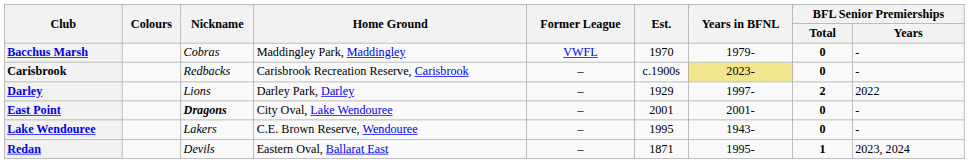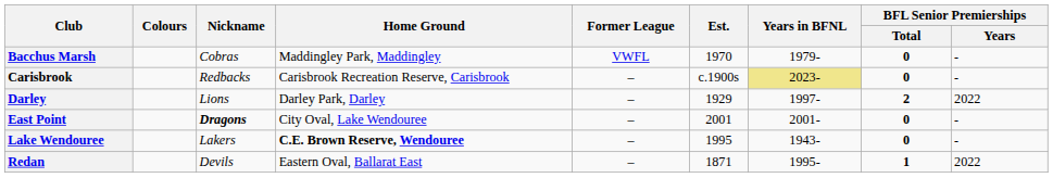 <table class="wikitable sortable" style="text-align:center; width:100%">
 <tr>
 <th rowspan="2">Club</th>
 <th rowspan="2">Colours</th>
 <th rowspan="2">Nickname</th>
 <th rowspan="2">Home Ground</th>
 <th rowspan="2">Former League</th>
 <th rowspan="2">Est.</th>
 <th rowspan="2">Years in BFNL</th>
 <th colspan="2">BFL Senior Premierships</th>
 </tr>
 <tr>
 <th>Total</th>
 <th>Years</th>
 </tr>
 <tr>
 <th style="text-align:left"><a href='#'>Bacchus Marsh</a></th>
 <td></td>
 <td align="left"><em>Cobras</em></td>
 <td align="left">Maddingley Park, <a href='#'>Maddingley</a></td>
 <td><a href='#'>VWFL</a></td>
 <td align="center">1970</td>
 <td>1979-</td>
 <td align="center"><strong>0</strong></td>
 <td align="left">-</td>
 </tr>
 <tr>
 <th style="text-align:left">Carisbrook</th>
 <td></td>
 <td align="left"><em>Redbacks</em></td>
 <td align="left">Carisbrook Recreation Reserve, <a href='#'>Carisbrook</a></td>
 <td>–</td>
 <td align="center">c.1900s</td>
 <td style="background: khaki;">2023-</td>
 <td align="center"><strong>0</strong></td>
 <td align="left">-</td>
 </tr>
 <tr>
 <th style="text-align:left"><a href='#'>Darley</a></th>
 <td></td>
 <td align="left"><em>Lions</em></td>
 <td align="left">Darley Park, <a href='#'>Darley</a></td>
 <td>–</td>
 <td align="center">1929</td>
 <td>1997-</td>
 <td align="center"><strong>2</strong></td>
 <td align="left">2022</td>
 </tr>
 <tr>
 <th style="text-align:left"><a href='#'>East Point</a></th>
 <td></td>
 <td align="left"><strong><em>Dragons</em></strong></td>
 <td align="left">City Oval, <a href='#'>Lake Wendouree</a></td>
 <td>–</td>
 <td align="center">2001</td>
 <td>2001-</td>
 <td align="center"><strong>0</strong></td>
 <td align="left">-</td>
 </tr>
 <tr>
 <th style="text-align:left"><a href='#'>Lake Wendouree</a></th>
 <td></td>
 <td align="left"><em>Lakers</em></td>
-<td align="left">C.E. Brown Reserve, <a href='#'>Wendouree</a></td>
+<td align="left"><strong>C.E. Brown Reserve, <a href='#'>Wendouree</a></strong></td>
 <td>–</td>
 <td align="center">1995</td>
 <td>1943-</td>
 <td align="center"><strong>0</strong></td>
 <td align="left">-</td>
 </tr>
 <tr>
 <th style="text-align:left"><a href='#'>Redan</a></th>
 <td></td>
 <td align="left"><em>Devils</em></td>
 <td align="left">Eastern Oval, <a href='#'>Ballarat East</a></td>
 <td>–</td>
 <td align="center">1871</td>
 <td>1995-</td>
 <td align="center"><strong>1</strong></td>
-<td align="left">2023, 2024</td>
+<td align="left">2022</td>
 </tr>
 </table>
